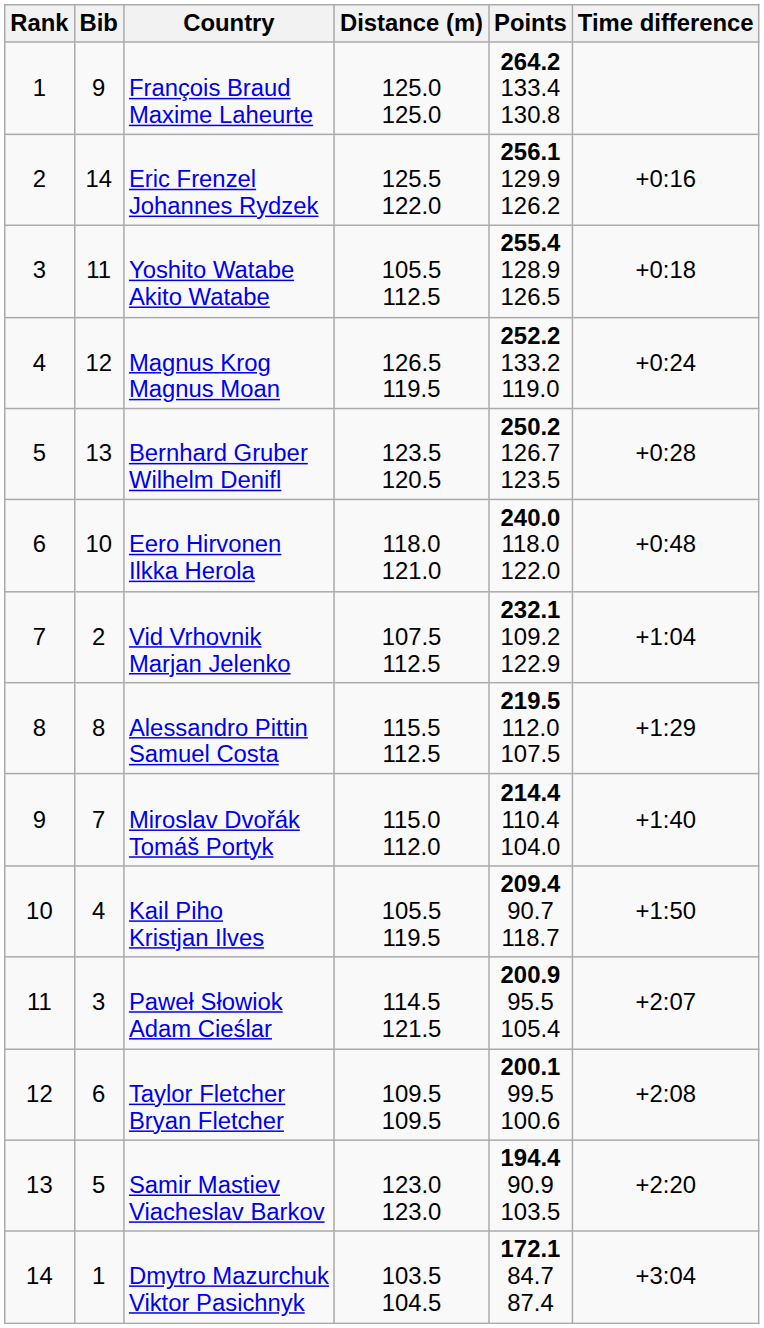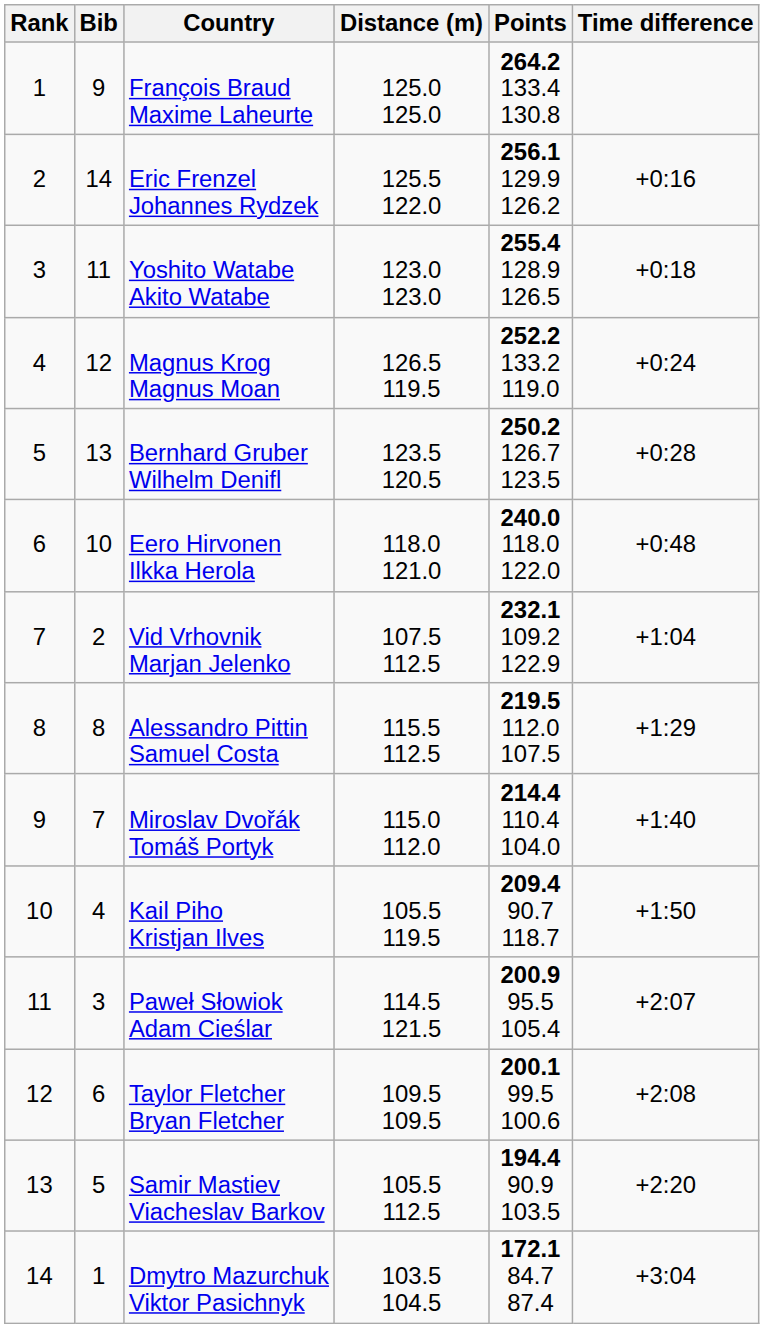 <table class="wikitable sortable" style="text-align:center">
 <tr>
 <th>Rank</th>
 <th>Bib</th>
 <th>Country</th>
 <th>Distance (m)</th>
 <th>Points</th>
 <th>Time difference</th>
 </tr>
 <tr>
 <td>1</td>
 <td>9</td>
 <td align=left><br><a href='#'>François Braud</a><br><a href='#'>Maxime Laheurte</a></td>
 <td><br>125.0<br>125.0</td>
 <td><strong>264.2</strong><br>133.4<br>130.8</td>
 <td></td>
 </tr>
 <tr>
 <td>2</td>
 <td>14</td>
 <td align=left><br><a href='#'>Eric Frenzel</a><br><a href='#'>Johannes Rydzek</a></td>
 <td><br>125.5<br>122.0</td>
 <td><strong>256.1</strong><br>129.9<br>126.2</td>
 <td>+0:16</td>
 </tr>
 <tr>
 <td>3</td>
 <td>11</td>
 <td align=left><br><a href='#'>Yoshito Watabe</a><br><a href='#'>Akito Watabe</a></td>
-<td><br>105.5<br>112.5</td>
+<td><br>123.0<br>123.0</td>
 <td><strong>255.4</strong><br>128.9<br>126.5</td>
 <td>+0:18</td>
 </tr>
 <tr>
 <td>4</td>
 <td>12</td>
 <td align=left> <br><a href='#'>Magnus Krog</a><br><a href='#'>Magnus Moan</a></td>
 <td><br>126.5<br>119.5</td>
 <td><strong>252.2</strong><br>133.2<br>119.0</td>
 <td>+0:24</td>
 </tr>
 <tr>
 <td>5</td>
 <td>13</td>
 <td align=left><br><a href='#'>Bernhard Gruber</a><br><a href='#'>Wilhelm Denifl</a></td>
 <td><br>123.5<br>120.5</td>
 <td><strong>250.2</strong><br>126.7<br>123.5</td>
 <td>+0:28</td>
 </tr>
 <tr>
 <td>6</td>
 <td>10</td>
 <td align=left><br><a href='#'>Eero Hirvonen</a><br><a href='#'>Ilkka Herola</a></td>
 <td><br>118.0<br>121.0</td>
 <td><strong>240.0</strong><br>118.0<br>122.0</td>
 <td>+0:48</td>
 </tr>
 <tr>
 <td>7</td>
 <td>2</td>
 <td align=left><br><a href='#'>Vid Vrhovnik</a><br><a href='#'>Marjan Jelenko</a></td>
 <td><br>107.5<br>112.5</td>
 <td><strong>232.1</strong><br>109.2<br>122.9</td>
 <td>+1:04</td>
 </tr>
 <tr>
 <td>8</td>
 <td>8</td>
 <td align=left><br><a href='#'>Alessandro Pittin</a><br><a href='#'>Samuel Costa</a></td>
 <td><br>115.5<br>112.5</td>
 <td><strong>219.5</strong><br>112.0<br>107.5</td>
 <td>+1:29</td>
 </tr>
 <tr>
 <td>9</td>
 <td>7</td>
 <td align=left><br><a href='#'>Miroslav Dvořák</a><br><a href='#'>Tomáš Portyk</a></td>
 <td><br>115.0<br>112.0</td>
 <td><strong>214.4</strong><br>110.4<br>104.0</td>
 <td>+1:40</td>
 </tr>
 <tr>
 <td>10</td>
 <td>4</td>
 <td align=left><br><a href='#'>Kail Piho</a><br><a href='#'>Kristjan Ilves</a></td>
 <td><br>105.5<br>119.5</td>
 <td><strong>209.4</strong><br>90.7<br>118.7</td>
 <td>+1:50</td>
 </tr>
 <tr>
 <td>11</td>
 <td>3</td>
 <td align=left><br><a href='#'>Paweł Słowiok</a><br><a href='#'>Adam Cieślar</a></td>
 <td><br>114.5<br>121.5</td>
 <td><strong>200.9</strong><br>95.5<br>105.4</td>
 <td>+2:07</td>
 </tr>
 <tr>
 <td>12</td>
 <td>6</td>
 <td align=left><br><a href='#'>Taylor Fletcher</a><br><a href='#'>Bryan Fletcher</a></td>
 <td><br>109.5<br>109.5</td>
 <td><strong>200.1</strong><br>99.5<br>100.6</td>
 <td>+2:08</td>
 </tr>
 <tr>
 <td>13</td>
 <td>5</td>
 <td align=left><br><a href='#'>Samir Mastiev</a><br><a href='#'>Viacheslav Barkov</a></td>
-<td><br>123.0<br>123.0</td>
+<td><br>105.5<br>112.5</td>
 <td><strong>194.4</strong><br>90.9<br>103.5</td>
 <td>+2:20</td>
 </tr>
 <tr>
 <td>14</td>
 <td>1</td>
 <td align=left><br><a href='#'>Dmytro Mazurchuk</a><br><a href='#'>Viktor Pasichnyk</a></td>
 <td><br>103.5<br>104.5</td>
 <td><strong>172.1</strong><br>84.7<br>87.4</td>
 <td>+3:04</td>
 </tr>
 </table>
